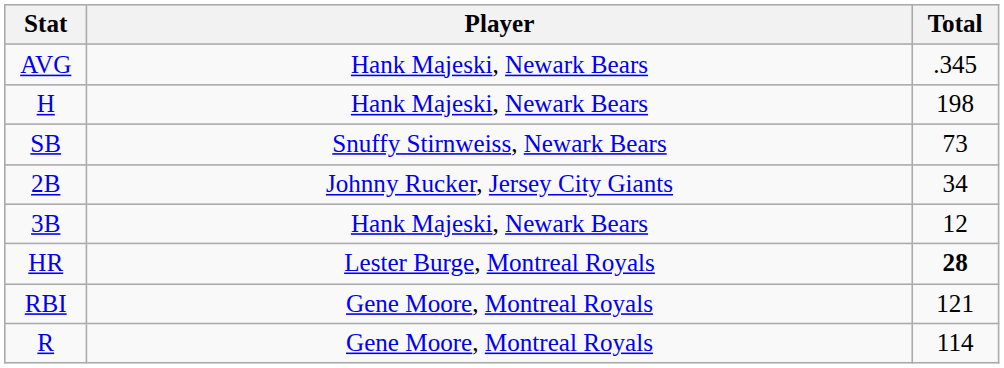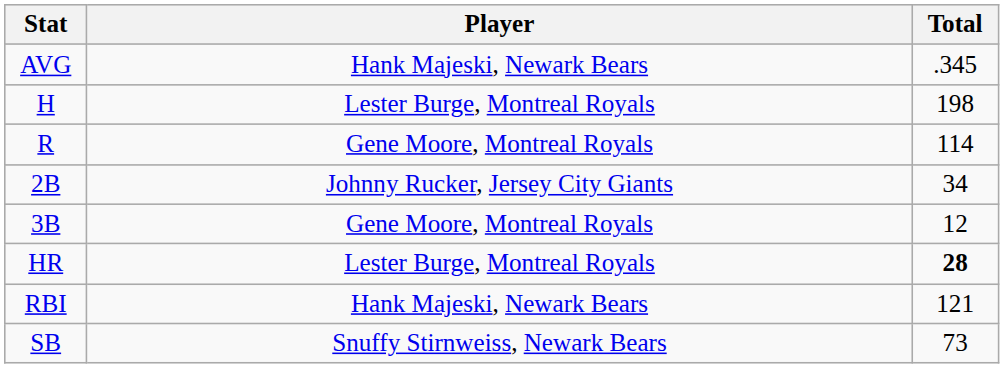 <table class="wikitable" width="40%" style="text-align:center;">
 <tr>
 <th width="5%">Stat</th>
 <th width="60%">Player</th>
 <th width="5%">Total</th>
 </tr>
 <tr>
 <td><a href='#'>AVG</a></td>
 <td><a href='#'>Hank Majeski</a>, <a href='#'>Newark Bears</a></td>
 <td>.345</td>
 </tr>
 <tr>
 <td><a href='#'>H</a></td>
-<td><a href='#'>Hank Majeski</a>, <a href='#'>Newark Bears</a></td>
+<td><a href='#'>Lester Burge</a>, <a href='#'>Montreal Royals</a></td>
 <td>198</td>
 </tr>
 <tr>
-<td><a href='#'>SB</a></td>
-<td><a href='#'>Snuffy Stirnweiss</a>, <a href='#'>Newark Bears</a></td>
-<td>73</td>
+<td><a href='#'>R</a></td>
+<td><a href='#'>Gene Moore</a>, <a href='#'>Montreal Royals</a></td>
+<td>114</td>
 </tr>
 <tr>
 <td><a href='#'>2B</a></td>
 <td><a href='#'>Johnny Rucker</a>, <a href='#'>Jersey City Giants</a></td>
 <td>34</td>
 </tr>
 <tr>
 <td><a href='#'>3B</a></td>
-<td><a href='#'>Hank Majeski</a>, <a href='#'>Newark Bears</a></td>
+<td><a href='#'>Gene Moore</a>, <a href='#'>Montreal Royals</a></td>
 <td>12</td>
 </tr>
 <tr>
 <td><a href='#'>HR</a></td>
 <td><a href='#'>Lester Burge</a>, <a href='#'>Montreal Royals</a></td>
 <td><strong>28</strong></td>
 </tr>
 <tr>
 <td><a href='#'>RBI</a></td>
-<td><a href='#'>Gene Moore</a>, <a href='#'>Montreal Royals</a></td>
+<td><a href='#'>Hank Majeski</a>, <a href='#'>Newark Bears</a></td>
 <td>121</td>
 </tr>
 <tr>
-<td><a href='#'>R</a></td>
-<td><a href='#'>Gene Moore</a>, <a href='#'>Montreal Royals</a></td>
-<td>114</td>
+<td><a href='#'>SB</a></td>
+<td><a href='#'>Snuffy Stirnweiss</a>, <a href='#'>Newark Bears</a></td>
+<td>73</td>
 </tr>
 </table>
